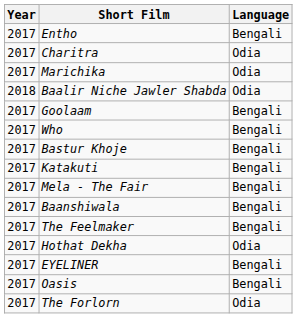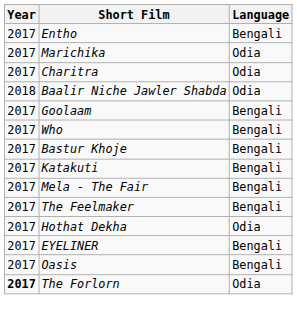 <table class="wikitable sortable">
 <tr>
 <th>Year</th>
 <th>Short Film</th>
 <th>Language</th>
 </tr>
 <tr>
 <td>2017</td>
 <td><em>Entho</em></td>
 <td>Bengali</td>
 </tr>
 <tr>
 <td>2017</td>
-<td><em>Charitra</em></td>
+<td><em>Marichika</em></td>
 <td>Odia</td>
 </tr>
 <tr>
 <td>2017</td>
-<td><em>Marichika</em></td>
+<td><em>Charitra</em></td>
 <td>Odia</td>
 </tr>
 <tr>
 <td>2018</td>
 <td><em>Baalir Niche Jawler Shabda</em></td>
 <td>Odia</td>
 </tr>
 <tr>
 <td>2017</td>
 <td><em>Goolaam</em></td>
 <td>Bengali</td>
 </tr>
 <tr>
 <td>2017</td>
 <td><em>Who</em></td>
 <td>Bengali</td>
 </tr>
 <tr>
 <td>2017</td>
 <td><em>Bastur Khoje</em></td>
 <td>Bengali</td>
 </tr>
 <tr>
 <td>2017</td>
 <td><em>Katakuti</em></td>
 <td>Bengali</td>
 </tr>
 <tr>
 <td>2017</td>
 <td><em>Mela - The Fair</em></td>
 <td>Bengali</td>
 </tr>
 <tr>
 <td>2017</td>
-<td><em>Baanshiwala</em></td>
-<td>Bengali</td>
-</tr>
-<tr>
-<td>2017</td>
 <td><em>The Feelmaker</em></td>
 <td>Bengali</td>
 </tr>
 <tr>
 <td>2017</td>
 <td><em>Hothat Dekha</em></td>
 <td>Odia</td>
 </tr>
 <tr>
 <td>2017</td>
 <td><em>EYELINER</em></td>
 <td>Bengali</td>
 </tr>
 <tr>
 <td>2017</td>
 <td><em>Oasis</em></td>
 <td>Bengali</td>
 </tr>
 <tr>
-<td>2017</td>
+<td><strong>2017</strong></td>
 <td><em>The Forlorn</em></td>
 <td>Odia</td>
 </tr>
 </table>
